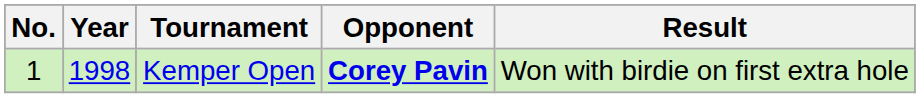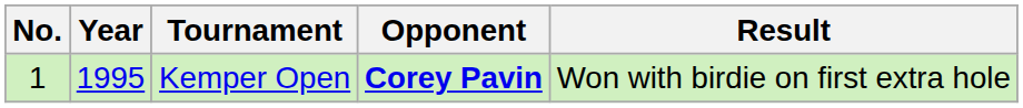 <table class="wikitable" style="font-size:95%;">
 <tr>
 <th>No.</th>
 <th>Year</th>
 <th>Tournament</th>
 <th>Opponent</th>
 <th>Result</th>
 </tr>
 <tr style="background:#D0F0C0;">
 <td align=center>1</td>
-<td><a href='#'>1998</a></td>
+<td><a href='#'>1995</a></td>
 <td><a href='#'>Kemper Open</a></td>
 <td><strong> <a href='#'>Corey Pavin</a></strong></td>
 <td>Won with birdie on first extra hole</td>
 </tr>
 </table>
